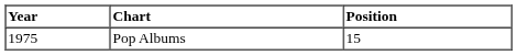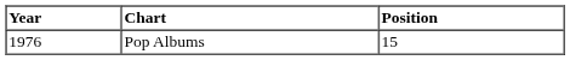 <table border="1" cellspacing="0" cellpadding="2" style="width:550px;">
 <tr>
 <th align="left">Year</th>
 <th align="left">Chart</th>
 <th align="left">Position</th>
 </tr>
 <tr>
-<td align="left">1975</td>
+<td align="left">1976</td>
 <td align="left">Pop Albums</td>
 <td align="left">15</td>
 </tr>
 </table>
